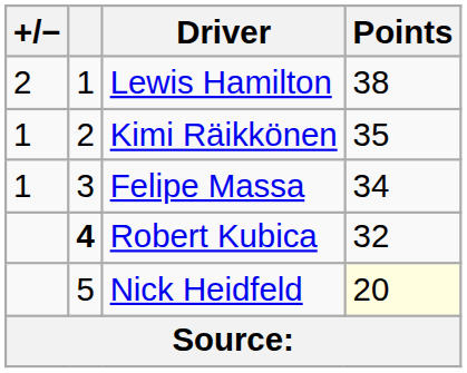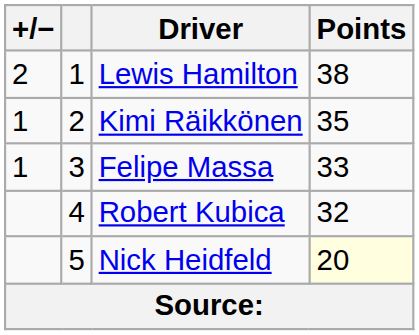 <table class="wikitable" style="font-size: 85%;">
 <tr>
 <th scope="col">+/−</th>
 <th scope="col"></th>
 <th scope="col">Driver</th>
 <th scope="col">Points</th>
 </tr>
 <tr>
 <td> 2</td>
 <td align="center">1</td>
 <td> <a href='#'>Lewis Hamilton</a></td>
 <td>38</td>
 </tr>
 <tr>
 <td> 1</td>
 <td align="center">2</td>
 <td> <a href='#'>Kimi Räikkönen</a></td>
 <td>35</td>
 </tr>
 <tr>
 <td> 1</td>
 <td align="center">3</td>
 <td> <a href='#'>Felipe Massa</a></td>
-<td>34</td>
+<td>33</td>
 </tr>
 <tr>
 <td></td>
-<td align="center"><strong>4</strong></td>
+<td align="center">4</td>
 <td> <a href='#'>Robert Kubica</a></td>
 <td>32</td>
 </tr>
 <tr>
 <td></td>
 <td align="center">5</td>
 <td> <a href='#'>Nick Heidfeld</a></td>
 <td style="background: lightyellow;">20</td>
 </tr>
 <tr>
 <th colspan=4>Source:</th>
 </tr>
 </table>
